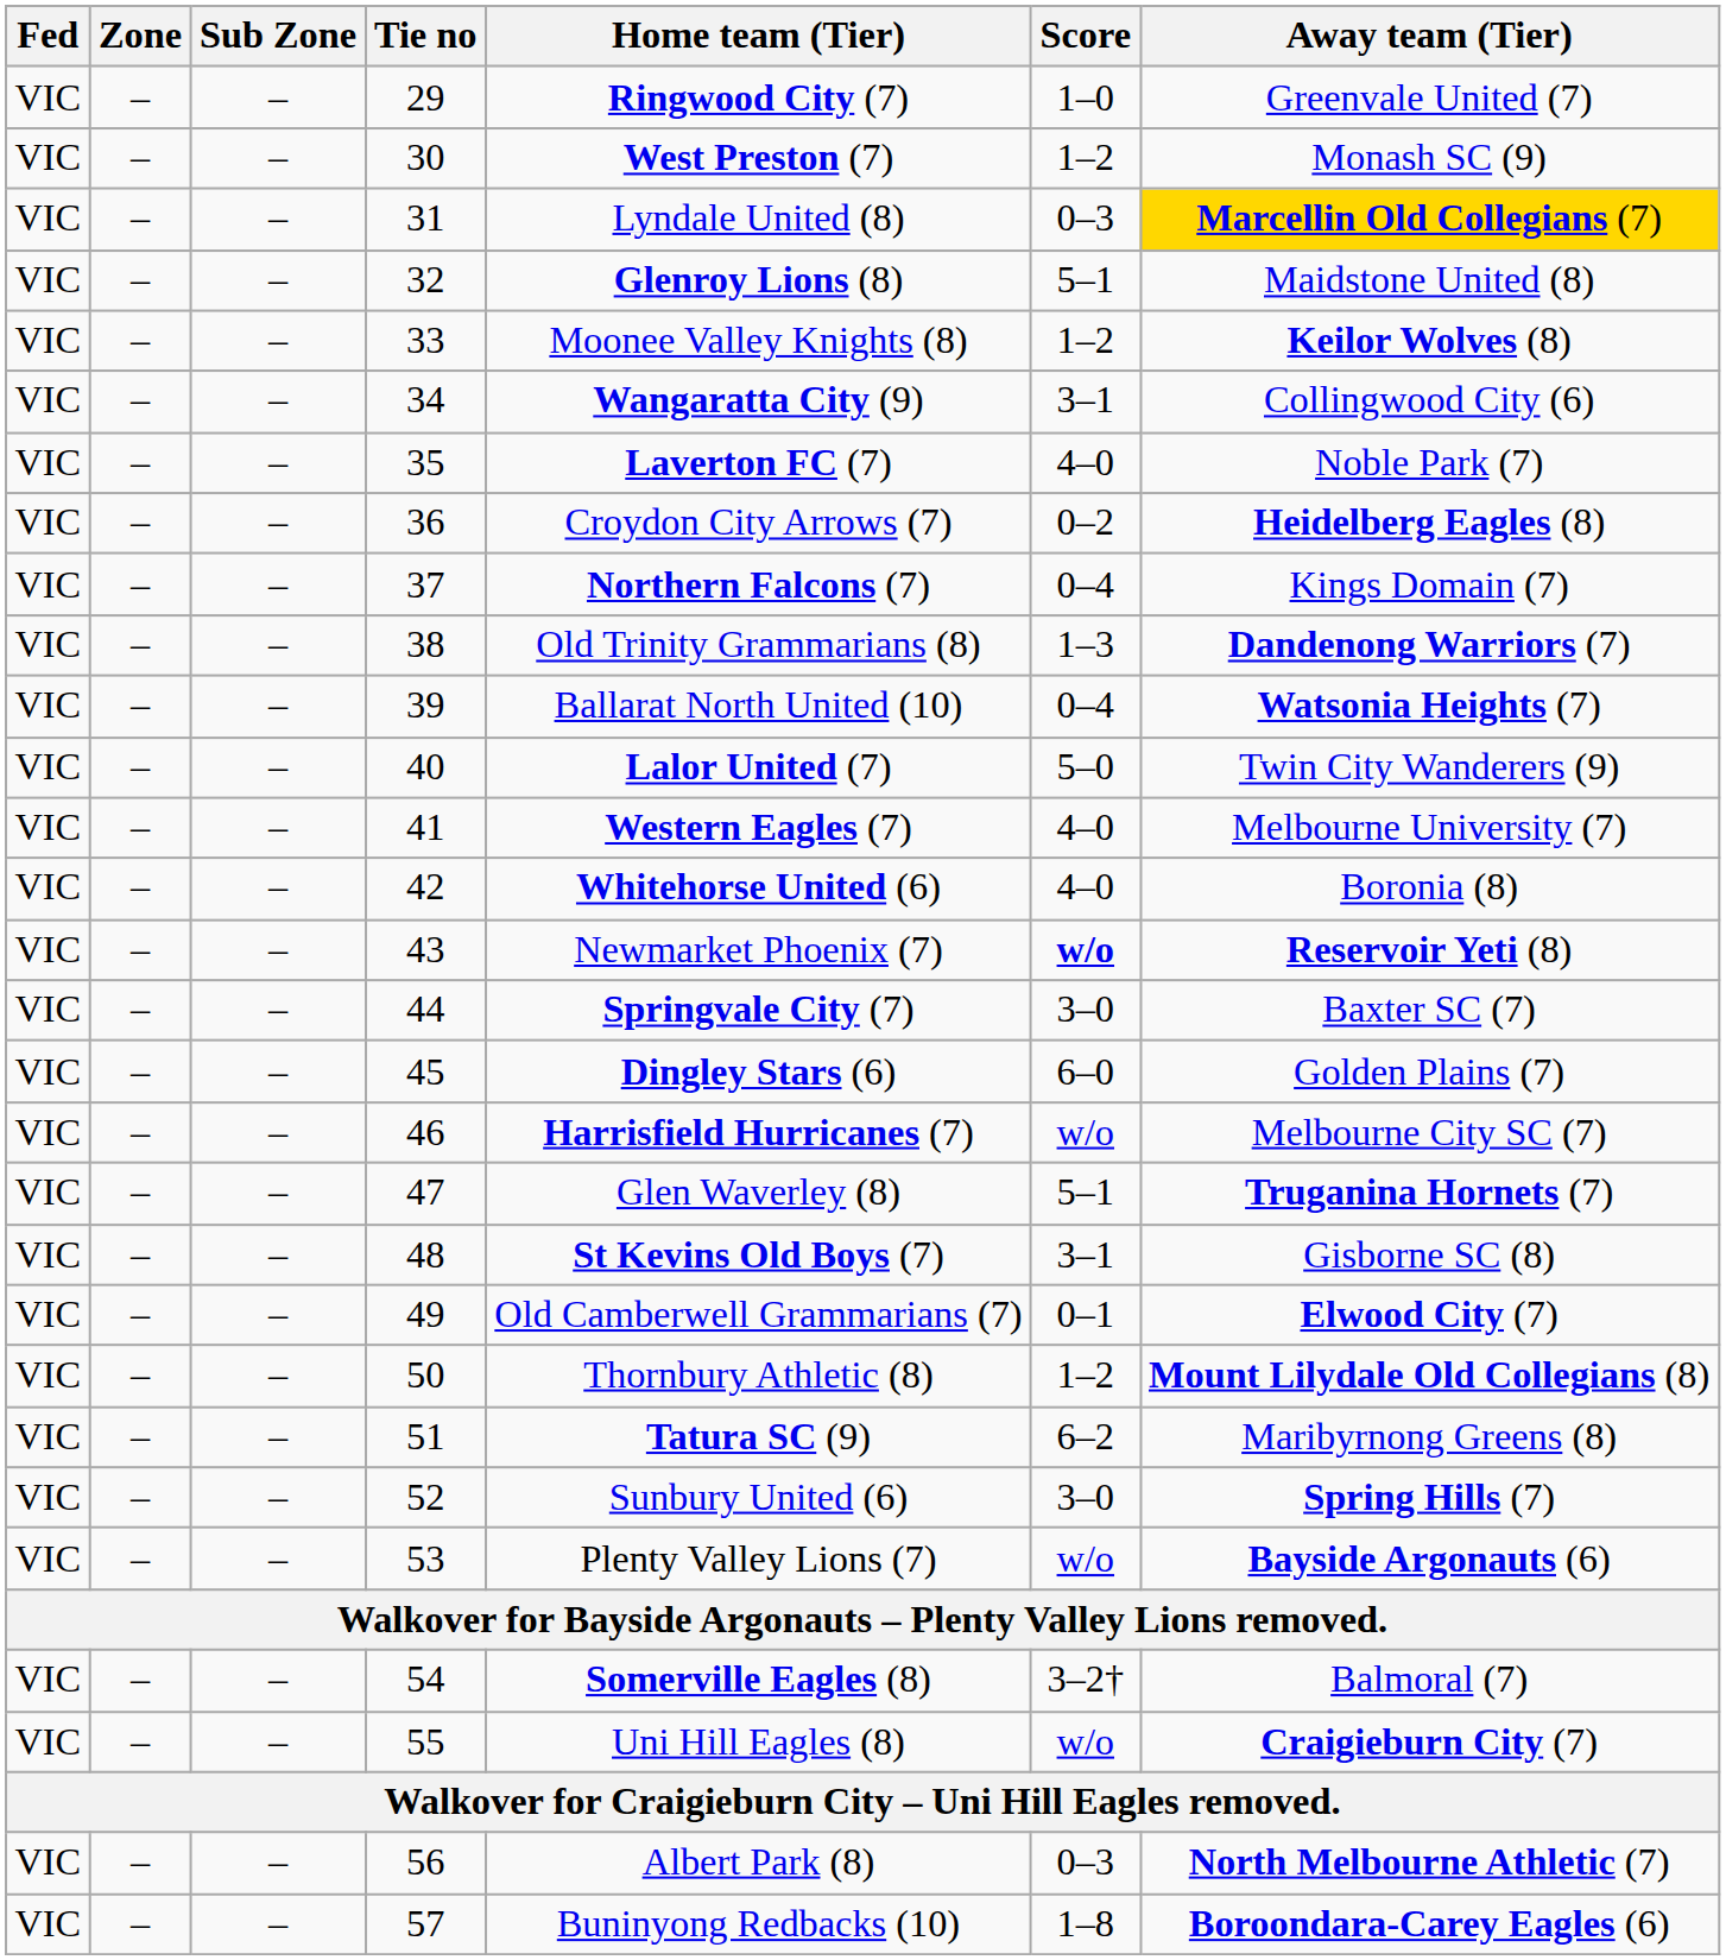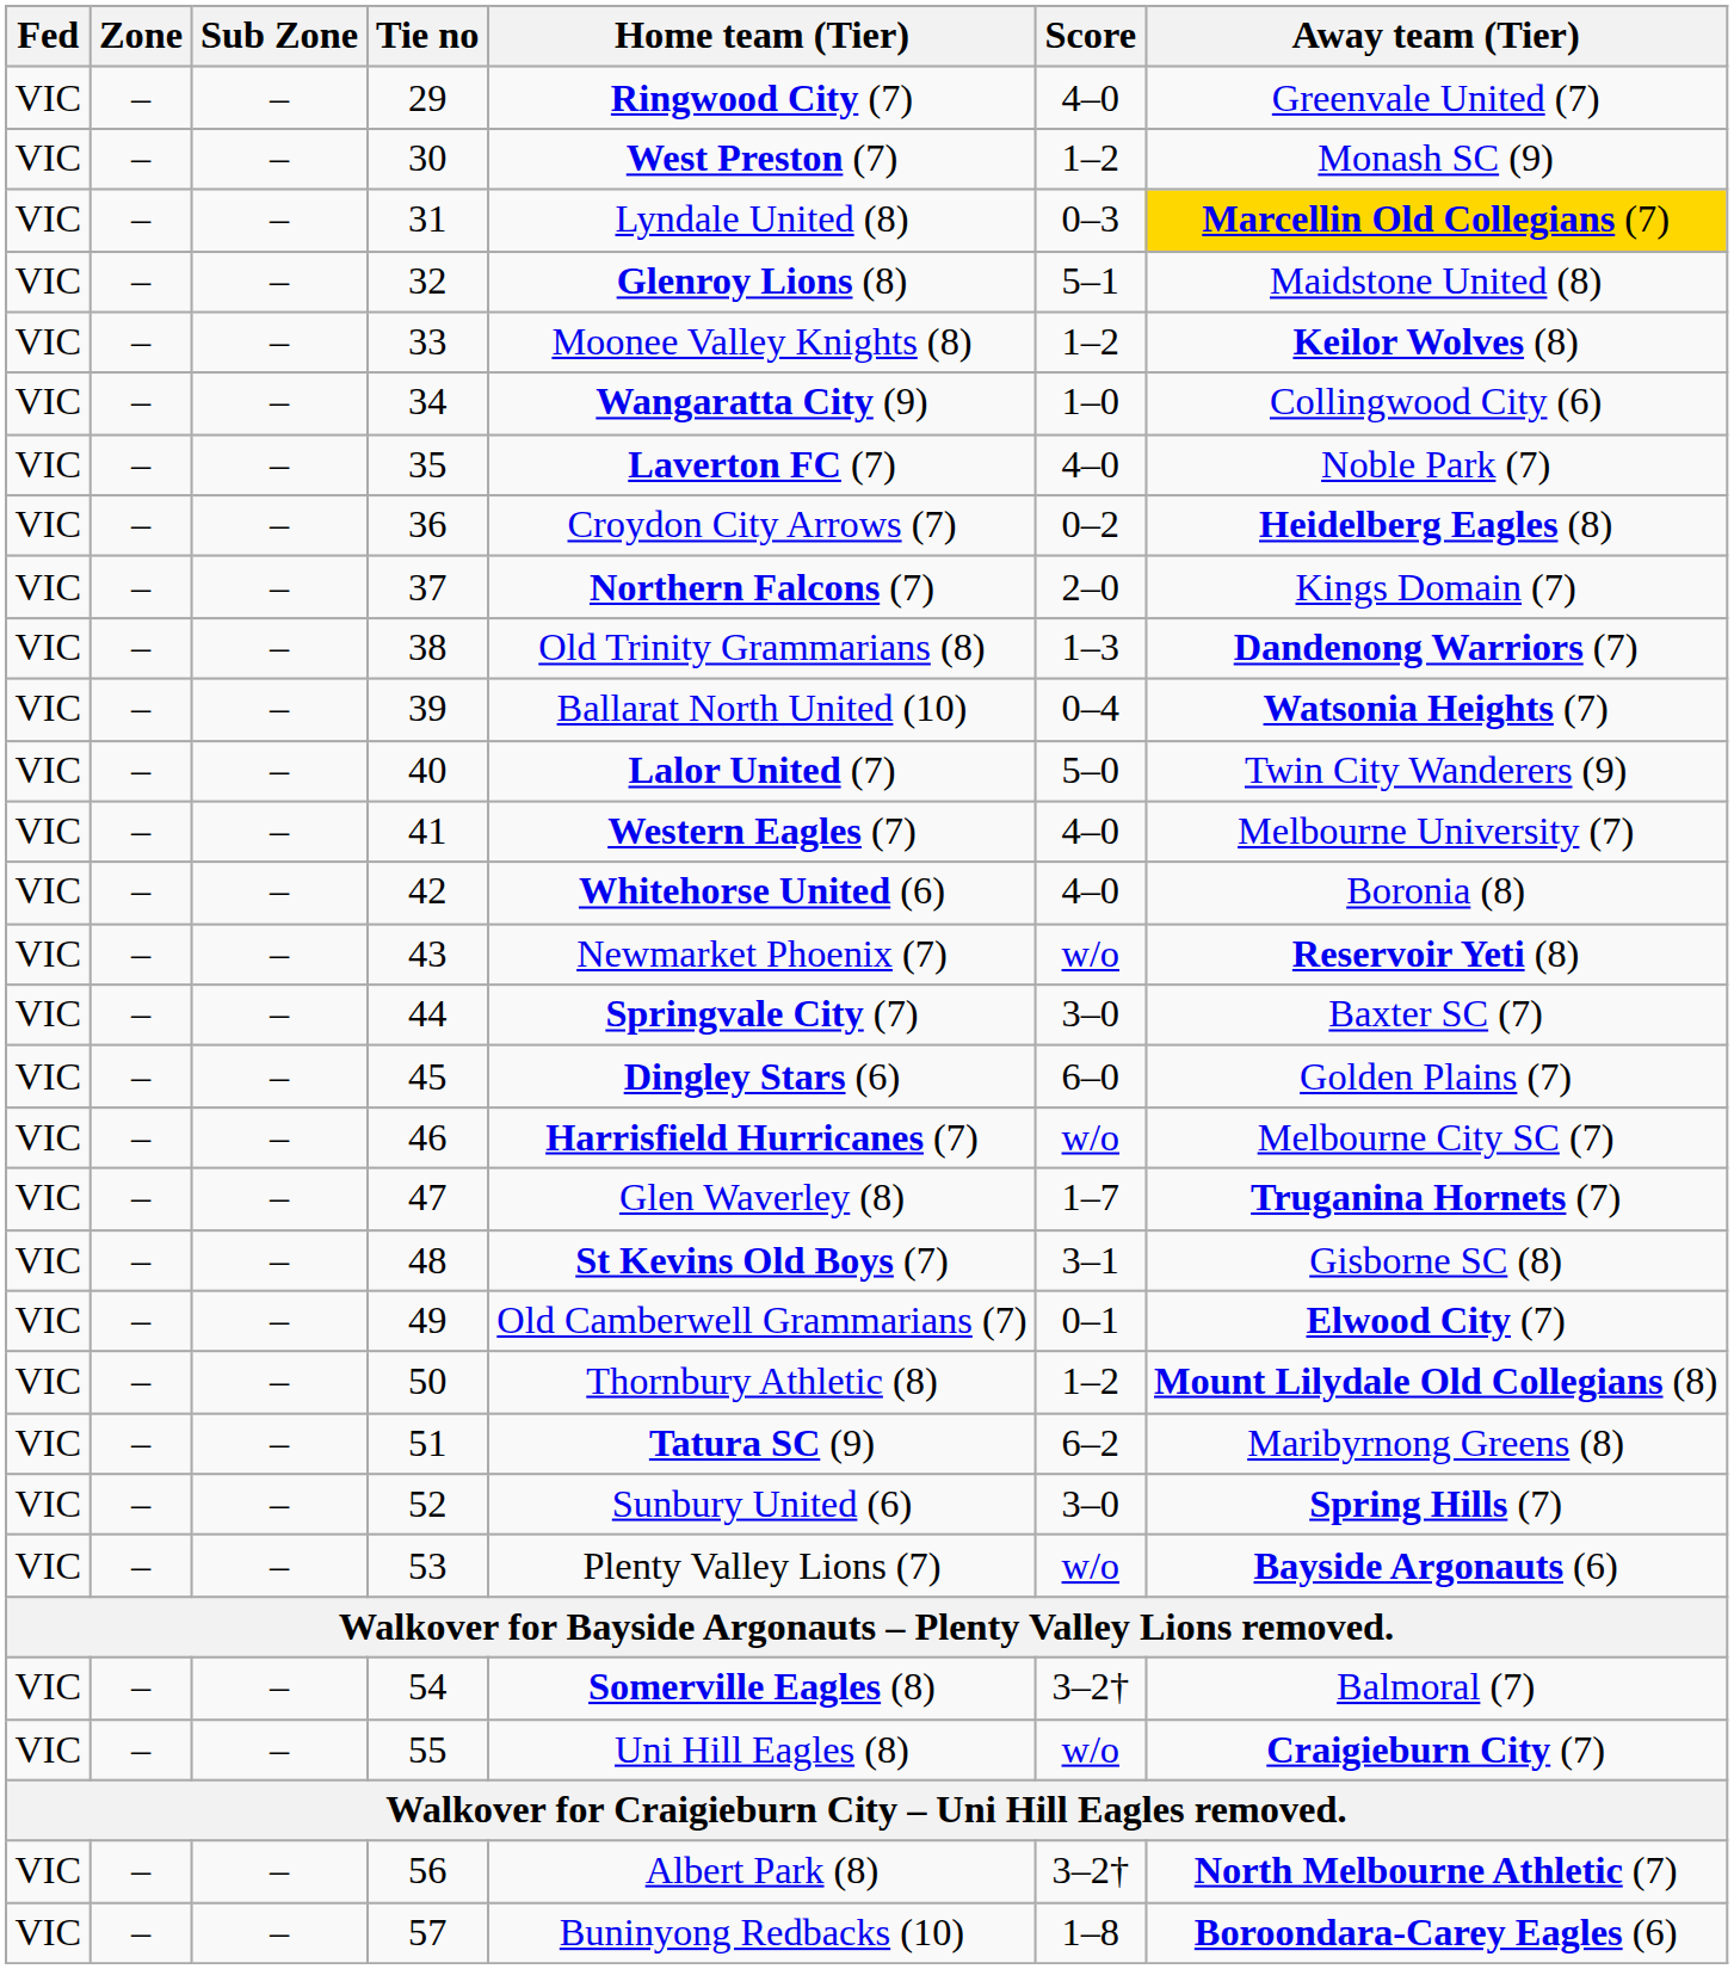 <table class="wikitable" style="text-align:center">
 <tr>
 <th>Fed</th>
 <th>Zone</th>
 <th>Sub Zone</th>
 <th>Tie no</th>
 <th>Home team (Tier)</th>
 <th>Score</th>
 <th>Away team (Tier)</th>
 </tr>
 <tr>
 <td>VIC</td>
 <td>–</td>
 <td>–</td>
 <td>29</td>
 <td><strong><a href='#'>Ringwood City</a></strong> (7)</td>
-<td>1–0</td>
+<td>4–0</td>
 <td><a href='#'>Greenvale United</a> (7)</td>
 </tr>
 <tr>
 <td>VIC</td>
 <td>–</td>
 <td>–</td>
 <td>30</td>
 <td><strong><a href='#'>West Preston</a></strong> (7)</td>
 <td>1–2</td>
 <td><a href='#'>Monash SC</a> (9)</td>
 </tr>
 <tr>
 <td>VIC</td>
 <td>–</td>
 <td>–</td>
 <td>31</td>
 <td><a href='#'>Lyndale United</a> (8)</td>
 <td>0–3</td>
 <td style="background: gold;"><strong><a href='#'>Marcellin Old Collegians</a></strong> (7)</td>
 </tr>
 <tr>
 <td>VIC</td>
 <td>–</td>
 <td>–</td>
 <td>32</td>
 <td><strong><a href='#'>Glenroy Lions</a></strong> (8)</td>
 <td>5–1</td>
 <td><a href='#'>Maidstone United</a> (8)</td>
 </tr>
 <tr>
 <td>VIC</td>
 <td>–</td>
 <td>–</td>
 <td>33</td>
 <td><a href='#'>Moonee Valley Knights</a> (8)</td>
 <td>1–2</td>
 <td><strong><a href='#'>Keilor Wolves</a></strong> (8)</td>
 </tr>
 <tr>
 <td>VIC</td>
 <td>–</td>
 <td>–</td>
 <td>34</td>
 <td><strong><a href='#'>Wangaratta City</a></strong> (9)</td>
-<td>3–1</td>
+<td>1–0</td>
 <td><a href='#'>Collingwood City</a> (6)</td>
 </tr>
 <tr>
 <td>VIC</td>
 <td>–</td>
 <td>–</td>
 <td>35</td>
 <td><strong><a href='#'>Laverton FC</a></strong> (7)</td>
 <td>4–0</td>
 <td><a href='#'>Noble Park</a> (7)</td>
 </tr>
 <tr>
 <td>VIC</td>
 <td>–</td>
 <td>–</td>
 <td>36</td>
 <td><a href='#'>Croydon City Arrows</a> (7)</td>
 <td>0–2</td>
 <td><strong><a href='#'>Heidelberg Eagles</a></strong> (8)</td>
 </tr>
 <tr>
 <td>VIC</td>
 <td>–</td>
 <td>–</td>
 <td>37</td>
 <td><strong><a href='#'>Northern Falcons</a></strong> (7)</td>
-<td>0–4</td>
+<td>2–0</td>
 <td><a href='#'>Kings Domain</a> (7)</td>
 </tr>
 <tr>
 <td>VIC</td>
 <td>–</td>
 <td>–</td>
 <td>38</td>
 <td><a href='#'>Old Trinity Grammarians</a> (8)</td>
 <td>1–3</td>
 <td><strong><a href='#'>Dandenong Warriors</a></strong> (7)</td>
 </tr>
 <tr>
 <td>VIC</td>
 <td>–</td>
 <td>–</td>
 <td>39</td>
 <td><a href='#'>Ballarat North United</a> (10)</td>
 <td>0–4</td>
 <td><strong><a href='#'>Watsonia Heights</a></strong> (7)</td>
 </tr>
 <tr>
 <td>VIC</td>
 <td>–</td>
 <td>–</td>
 <td>40</td>
 <td><strong><a href='#'>Lalor United</a></strong> (7)</td>
 <td>5–0</td>
 <td><a href='#'>Twin City Wanderers</a> (9)</td>
 </tr>
 <tr>
 <td>VIC</td>
 <td>–</td>
 <td>–</td>
 <td>41</td>
 <td><strong><a href='#'>Western Eagles</a></strong> (7)</td>
 <td>4–0</td>
 <td><a href='#'>Melbourne University</a> (7)</td>
 </tr>
 <tr>
 <td>VIC</td>
 <td>–</td>
 <td>–</td>
 <td>42</td>
 <td><strong><a href='#'>Whitehorse United</a></strong> (6)</td>
 <td>4–0</td>
 <td><a href='#'>Boronia</a> (8)</td>
 </tr>
 <tr>
 <td>VIC</td>
 <td>–</td>
 <td>–</td>
 <td>43</td>
 <td><a href='#'>Newmarket Phoenix</a> (7)</td>
-<td><strong><a href='#'>w/o</a></strong></td>
+<td><a href='#'>w/o</a></td>
 <td><strong><a href='#'>Reservoir Yeti</a></strong> (8)</td>
 </tr>
 <tr>
 <td>VIC</td>
 <td>–</td>
 <td>–</td>
 <td>44</td>
 <td><strong><a href='#'>Springvale City</a></strong> (7)</td>
 <td>3–0</td>
 <td><a href='#'>Baxter SC</a> (7)</td>
 </tr>
 <tr>
 <td>VIC</td>
 <td>–</td>
 <td>–</td>
 <td>45</td>
 <td><strong><a href='#'>Dingley Stars</a></strong> (6)</td>
 <td>6–0</td>
 <td><a href='#'>Golden Plains</a> (7)</td>
 </tr>
 <tr>
 <td>VIC</td>
 <td>–</td>
 <td>–</td>
 <td>46</td>
 <td><strong><a href='#'>Harrisfield Hurricanes</a></strong> (7)</td>
 <td><a href='#'>w/o</a></td>
 <td><a href='#'>Melbourne City SC</a> (7)</td>
 </tr>
 <tr>
 <td>VIC</td>
 <td>–</td>
 <td>–</td>
 <td>47</td>
 <td><a href='#'>Glen Waverley</a> (8)</td>
-<td>5–1</td>
+<td>1–7</td>
 <td><strong><a href='#'>Truganina Hornets</a></strong> (7)</td>
 </tr>
 <tr>
 <td>VIC</td>
 <td>–</td>
 <td>–</td>
 <td>48</td>
 <td><strong><a href='#'>St Kevins Old Boys</a></strong> (7)</td>
 <td>3–1</td>
 <td><a href='#'>Gisborne SC</a> (8)</td>
 </tr>
 <tr>
 <td>VIC</td>
 <td>–</td>
 <td>–</td>
 <td>49</td>
 <td><a href='#'>Old Camberwell Grammarians</a> (7)</td>
 <td>0–1</td>
 <td><strong><a href='#'>Elwood City</a></strong> (7)</td>
 </tr>
 <tr>
 <td>VIC</td>
 <td>–</td>
 <td>–</td>
 <td>50</td>
 <td><a href='#'>Thornbury Athletic</a> (8)</td>
 <td>1–2</td>
 <td><strong><a href='#'>Mount Lilydale Old Collegians</a></strong> (8)</td>
 </tr>
 <tr>
 <td>VIC</td>
 <td>–</td>
 <td>–</td>
 <td>51</td>
 <td><strong><a href='#'>Tatura SC</a></strong> (9)</td>
 <td>6–2</td>
 <td><a href='#'>Maribyrnong Greens</a> (8)</td>
 </tr>
 <tr>
 <td>VIC</td>
 <td>–</td>
 <td>–</td>
 <td>52</td>
 <td><a href='#'>Sunbury United</a> (6)</td>
 <td>3–0</td>
 <td><strong><a href='#'>Spring Hills</a></strong> (7)</td>
 </tr>
 <tr>
 <td>VIC</td>
 <td>–</td>
 <td>–</td>
 <td>53</td>
 <td>Plenty Valley Lions (7)</td>
 <td><a href='#'>w/o</a></td>
 <td><strong><a href='#'>Bayside Argonauts</a></strong> (6)</td>
 </tr>
 <tr>
 <th colspan=7>Walkover for Bayside Argonauts – Plenty Valley Lions removed.</th>
 </tr>
 <tr>
 <td>VIC</td>
 <td>–</td>
 <td>–</td>
 <td>54</td>
 <td><strong><a href='#'>Somerville Eagles</a></strong> (8)</td>
 <td>3–2†</td>
 <td><a href='#'>Balmoral</a> (7)</td>
 </tr>
 <tr>
 <td>VIC</td>
 <td>–</td>
 <td>–</td>
 <td>55</td>
 <td><a href='#'>Uni Hill Eagles</a> (8)</td>
 <td><a href='#'>w/o</a></td>
 <td><strong><a href='#'>Craigieburn City</a></strong> (7)</td>
 </tr>
 <tr>
 <th colspan=7>Walkover for Craigieburn City – Uni Hill Eagles removed.</th>
 </tr>
 <tr>
 <td>VIC</td>
 <td>–</td>
 <td>–</td>
 <td>56</td>
 <td><a href='#'>Albert Park</a> (8)</td>
-<td>0–3</td>
+<td>3–2†</td>
 <td><strong><a href='#'>North Melbourne Athletic</a></strong> (7)</td>
 </tr>
 <tr>
 <td>VIC</td>
 <td>–</td>
 <td>–</td>
 <td>57</td>
 <td><a href='#'>Buninyong Redbacks</a> (10)</td>
 <td>1–8</td>
 <td><strong><a href='#'>Boroondara-Carey Eagles</a></strong> (6)</td>
 </tr>
 </table>
